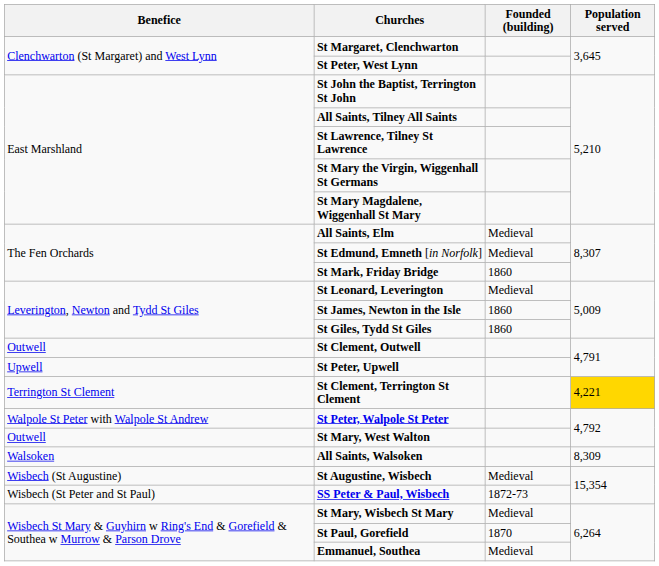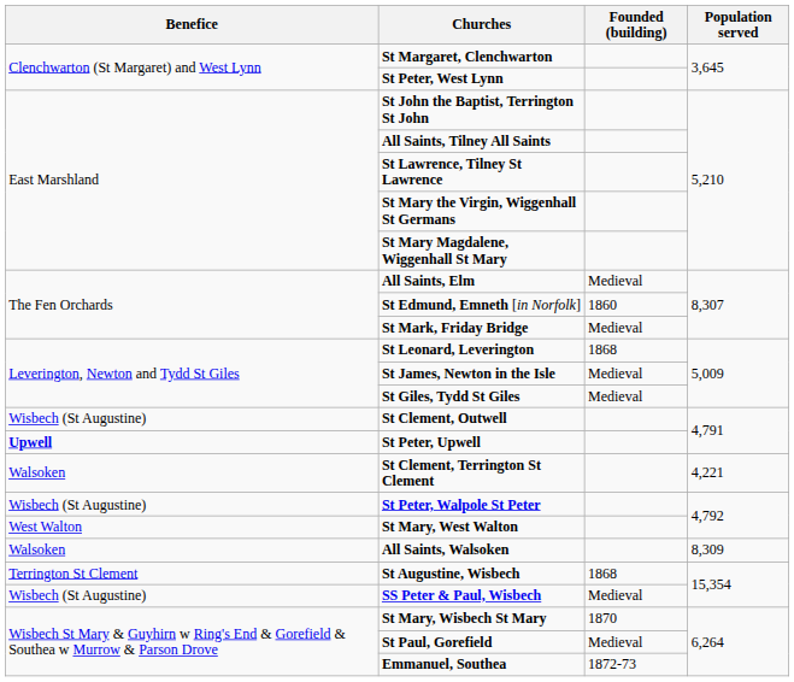 <table class="wikitable">
 <tr>
 <th>Benefice</th>
 <th>Churches</th>
 <th>Founded (building)</th>
 <th>Population served<strong></strong></th>
 </tr>
 <tr>
 <td rowspan="2"><a href='#'>Clenchwarton</a> (St Margaret) and <a href='#'>West Lynn</a></td>
 <td><strong>St Margaret, Clenchwarton</strong></td>
 <td></td>
 <td rowspan="2">3,645</td>
 </tr>
 <tr>
 <td><strong>St Peter, West Lynn</strong></td>
 <td></td>
 </tr>
 <tr>
 <td rowspan="5">East Marshland</td>
 <td><strong>St John the Baptist, Terrington St John</strong></td>
 <td></td>
 <td rowspan="5">5,210</td>
 </tr>
 <tr>
 <td><strong>All Saints, Tilney All Saints</strong></td>
 <td></td>
 </tr>
 <tr>
 <td><strong>St Lawrence, Tilney St Lawrence</strong></td>
 <td></td>
 </tr>
 <tr>
 <td><strong>St Mary the Virgin, Wiggenhall St Germans</strong></td>
 <td></td>
 </tr>
 <tr>
 <td><strong>St Mary Magdalene, Wiggenhall St Mary</strong></td>
 <td></td>
 </tr>
 <tr>
 <td rowspan="3">The Fen Orchards</td>
 <td><strong>All Saints, Elm</strong></td>
 <td>Medieval</td>
 <td rowspan="3">8,307</td>
 </tr>
 <tr>
 <td><strong>St Edmund, Emneth</strong> [<em>in Norfolk</em>]</td>
-<td>Medieval</td>
+<td>1860</td>
 </tr>
 <tr>
 <td><strong>St Mark, Friday Bridge</strong></td>
-<td>1860</td>
+<td>Medieval</td>
 </tr>
 <tr>
 <td rowspan="3"><a href='#'>Leverington</a>, <a href='#'>Newton</a> and <a href='#'>Tydd St Giles</a></td>
 <td><strong>St Leonard, Leverington</strong></td>
-<td>Medieval</td>
+<td>1868</td>
 <td rowspan="3">5,009</td>
 </tr>
 <tr>
 <td><strong>St James, Newton in the Isle</strong></td>
-<td>1860</td>
+<td>Medieval</td>
 </tr>
 <tr>
 <td><strong>St Giles, Tydd St Giles</strong></td>
-<td>1860</td>
+<td>Medieval</td>
 </tr>
 <tr>
-<td><a href='#'>Outwell</a></td>
+<td><a href='#'>Wisbech</a> (St Augustine)</td>
 <td><strong>St Clement, Outwell</strong></td>
 <td></td>
 <td rowspan="2">4,791</td>
 </tr>
 <tr>
-<td><a href='#'>Upwell</a></td>
+<td><strong><a href='#'>Upwell</a></strong></td>
 <td><strong>St Peter, Upwell</strong></td>
 <td></td>
 </tr>
 <tr>
-<td><a href='#'>Terrington St Clement</a></td>
+<td><a href='#'>Walsoken</a></td>
 <td><strong>St Clement, Terrington St Clement</strong></td>
 <td></td>
-<td style="background: gold;">4,221</td>
+<td>4,221</td>
 </tr>
 <tr>
-<td><a href='#'>Walpole St Peter</a> with <a href='#'>Walpole St Andrew</a></td>
+<td><a href='#'>Wisbech</a> (St Augustine)</td>
 <td><a href='#'><strong>St Peter, Walpole St Peter</strong></a></td>
 <td></td>
 <td rowspan="2">4,792</td>
 </tr>
 <tr>
-<td><a href='#'>Outwell</a></td>
+<td><a href='#'>West Walton</a></td>
 <td><strong>St Mary, West Walton</strong></td>
 <td></td>
 </tr>
 <tr>
 <td><a href='#'>Walsoken</a></td>
 <td><strong>All Saints, Walsoken</strong></td>
 <td></td>
 <td>8,309</td>
 </tr>
 <tr>
-<td><a href='#'>Wisbech</a> (St Augustine)</td>
+<td><a href='#'>Terrington St Clement</a></td>
 <td><strong>St Augustine, Wisbech</strong></td>
-<td>Medieval</td>
+<td>1868</td>
 <td rowspan="2">15,354</td>
 </tr>
 <tr>
-<td>Wisbech (St Peter and St Paul)</td>
+<td><a href='#'>Wisbech</a> (St Augustine)</td>
 <td><a href='#'><strong>SS Peter & Paul, Wisbech</strong></a></td>
-<td>1872-73</td>
+<td>Medieval</td>
 </tr>
 <tr>
 <td rowspan="3"><a href='#'>Wisbech St Mary</a> & <a href='#'>Guyhirn</a> w <a href='#'>Ring's End</a> & <a href='#'>Gorefield</a> & Southea w <a href='#'>Murrow</a> & <a href='#'>Parson Drove</a></td>
 <td><strong>St Mary, Wisbech St Mary</strong></td>
-<td>Medieval</td>
+<td>1870</td>
 <td rowspan="3">6,264</td>
 </tr>
 <tr>
 <td><strong>St Paul, Gorefield</strong></td>
-<td>1870</td>
+<td>Medieval</td>
 </tr>
 <tr>
 <td><strong>Emmanuel, Southea</strong></td>
-<td>Medieval</td>
+<td>1872-73</td>
 </tr>
 </table>
